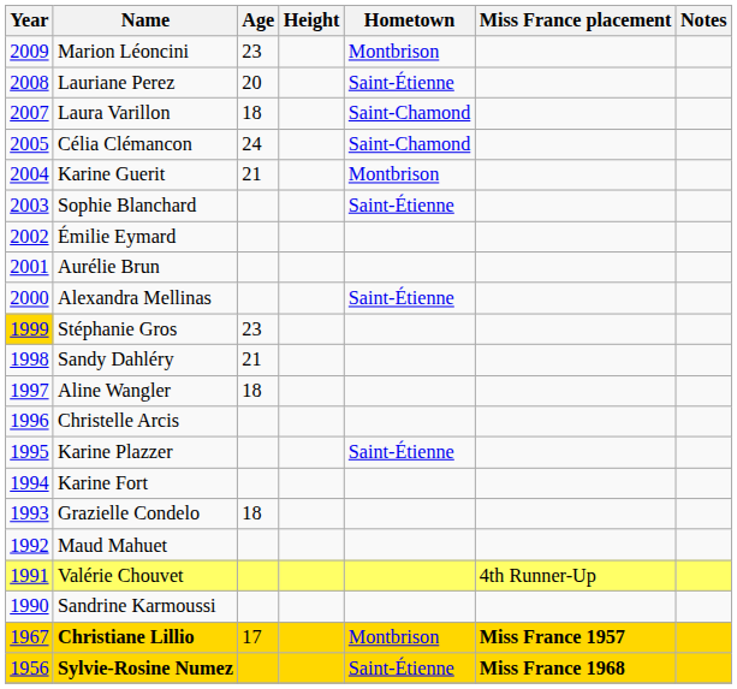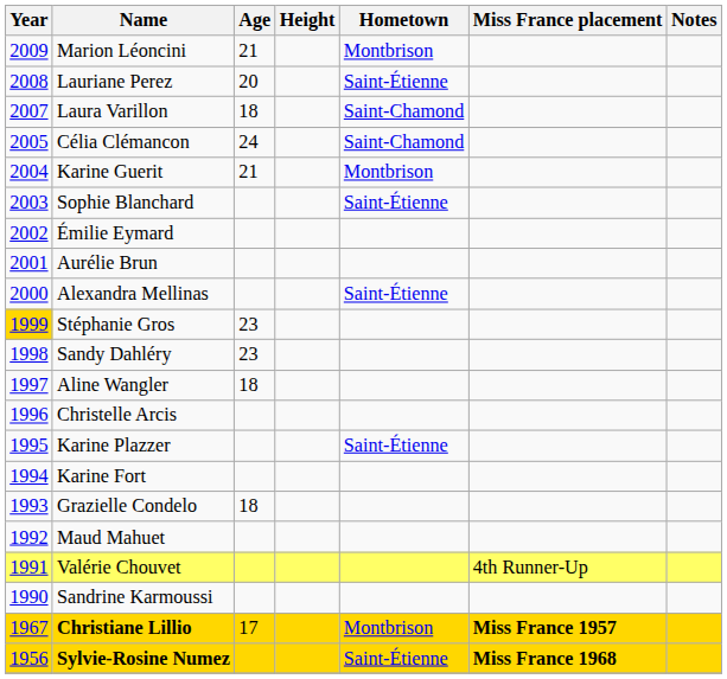 <table class="wikitable sortable">
 <tr>
 <th>Year</th>
 <th>Name</th>
 <th>Age</th>
 <th>Height</th>
 <th>Hometown</th>
 <th>Miss France placement</th>
 <th>Notes</th>
 </tr>
 <tr>
 <td><a href='#'>2009</a></td>
 <td>Marion Léoncini</td>
-<td>23</td>
+<td>21</td>
 <td></td>
 <td><a href='#'>Montbrison</a></td>
 <td></td>
 <td></td>
 </tr>
 <tr>
 <td><a href='#'>2008</a></td>
 <td>Lauriane Perez</td>
 <td>20</td>
 <td></td>
 <td><a href='#'>Saint-Étienne</a></td>
 <td></td>
 <td></td>
 </tr>
 <tr>
 <td><a href='#'>2007</a></td>
 <td>Laura Varillon</td>
 <td>18</td>
 <td></td>
 <td><a href='#'>Saint-Chamond</a></td>
 <td></td>
 <td></td>
 </tr>
 <tr>
 <td><a href='#'>2005</a></td>
 <td>Célia Clémancon</td>
 <td>24</td>
 <td></td>
 <td><a href='#'>Saint-Chamond</a></td>
 <td></td>
 <td></td>
 </tr>
 <tr>
 <td><a href='#'>2004</a></td>
 <td>Karine Guerit</td>
 <td>21</td>
 <td></td>
 <td><a href='#'>Montbrison</a></td>
 <td></td>
 <td></td>
 </tr>
 <tr>
 <td><a href='#'>2003</a></td>
 <td>Sophie Blanchard</td>
 <td></td>
 <td></td>
 <td><a href='#'>Saint-Étienne</a></td>
 <td></td>
 <td></td>
 </tr>
 <tr>
 <td><a href='#'>2002</a></td>
 <td>Émilie Eymard</td>
 <td></td>
 <td></td>
 <td></td>
 <td></td>
 <td></td>
 </tr>
 <tr>
 <td><a href='#'>2001</a></td>
 <td>Aurélie Brun</td>
 <td></td>
 <td></td>
 <td></td>
 <td></td>
 <td></td>
 </tr>
 <tr>
 <td><a href='#'>2000</a></td>
 <td>Alexandra Mellinas</td>
 <td></td>
 <td></td>
 <td><a href='#'>Saint-Étienne</a></td>
 <td></td>
 <td></td>
 </tr>
 <tr>
 <td style="background: gold;"><a href='#'>1999</a></td>
 <td>Stéphanie Gros</td>
 <td>23</td>
 <td></td>
 <td></td>
 <td></td>
 <td></td>
 </tr>
 <tr>
 <td><a href='#'>1998</a></td>
 <td>Sandy Dahléry</td>
-<td>21</td>
+<td>23</td>
 <td></td>
 <td></td>
 <td></td>
 <td></td>
 </tr>
 <tr>
 <td><a href='#'>1997</a></td>
 <td>Aline Wangler</td>
 <td>18</td>
 <td></td>
 <td></td>
 <td></td>
 <td></td>
 </tr>
 <tr>
 <td><a href='#'>1996</a></td>
 <td>Christelle Arcis</td>
 <td></td>
 <td></td>
 <td></td>
 <td></td>
 <td></td>
 </tr>
 <tr>
 <td><a href='#'>1995</a></td>
 <td>Karine Plazzer</td>
 <td></td>
 <td></td>
 <td><a href='#'>Saint-Étienne</a></td>
 <td></td>
 <td></td>
 </tr>
 <tr>
 <td><a href='#'>1994</a></td>
 <td>Karine Fort</td>
 <td></td>
 <td></td>
 <td></td>
 <td></td>
 <td></td>
 </tr>
 <tr>
 <td><a href='#'>1993</a></td>
 <td>Grazielle Condelo</td>
 <td>18</td>
 <td></td>
 <td></td>
 <td></td>
 <td></td>
 </tr>
 <tr>
 <td><a href='#'>1992</a></td>
 <td>Maud Mahuet</td>
 <td></td>
 <td></td>
 <td></td>
 <td></td>
 <td></td>
 </tr>
 <tr bgcolor=#FFFF66>
 <td><a href='#'>1991</a></td>
 <td>Valérie Chouvet</td>
 <td></td>
 <td></td>
 <td></td>
 <td>4th Runner-Up</td>
 <td></td>
 </tr>
 <tr>
 <td><a href='#'>1990</a></td>
 <td>Sandrine Karmoussi</td>
 <td></td>
 <td></td>
 <td></td>
 <td></td>
 <td></td>
 </tr>
 <tr bgcolor=gold>
 <td><a href='#'>1967</a></td>
 <td><strong>Christiane Lillio</strong></td>
 <td>17</td>
 <td></td>
 <td><a href='#'>Montbrison</a></td>
 <td><strong>Miss France 1957</strong></td>
 <td></td>
 </tr>
 <tr bgcolor=gold>
 <td><a href='#'>1956</a></td>
 <td><strong>Sylvie-Rosine Numez</strong></td>
 <td></td>
 <td></td>
 <td><a href='#'>Saint-Étienne</a></td>
 <td><strong>Miss France 1968</strong></td>
 <td></td>
 </tr>
 <tr>
 </tr>
 </table>
